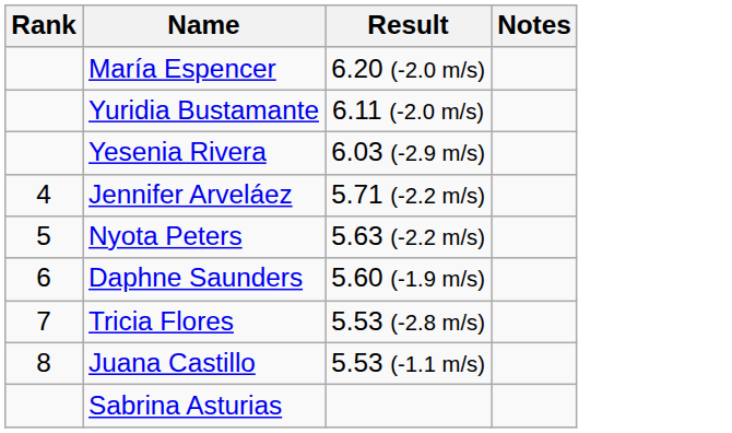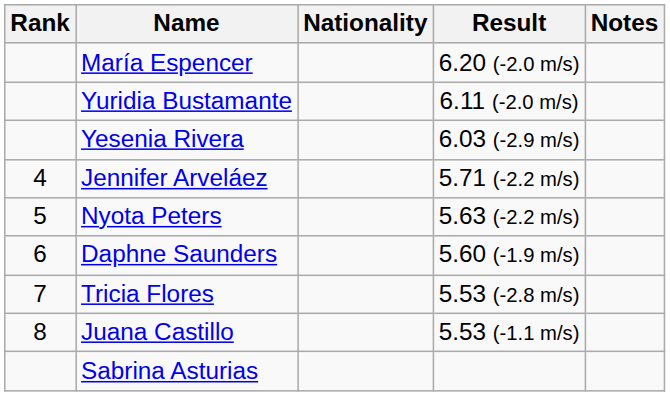 <table class="wikitable sortable" style="text-align:center">
 <tr>
 <th>Rank</th>
 <th>Name</th>
+<th>Nationality</th>
 <th>Result</th>
 <th>Notes</th>
 </tr>
 <tr>
 <td></td>
 <td align=left><a href='#'>María Espencer</a></td>
+<td align=left></td>
 <td>6.20 <small>(-2.0 m/s)</small></td>
 <td></td>
 </tr>
 <tr>
 <td></td>
 <td align=left><a href='#'>Yuridia Bustamante</a></td>
+<td align=left></td>
 <td>6.11 <small>(-2.0 m/s)</small></td>
 <td></td>
 </tr>
 <tr>
 <td></td>
 <td align=left><a href='#'>Yesenia Rivera</a></td>
+<td align=left></td>
 <td>6.03 <small>(-2.9 m/s)</small></td>
 <td></td>
 </tr>
 <tr>
 <td>4</td>
 <td align=left><a href='#'>Jennifer Arveláez</a></td>
+<td align=left></td>
 <td>5.71 <small>(-2.2 m/s)</small></td>
 <td></td>
 </tr>
 <tr>
 <td>5</td>
 <td align=left><a href='#'>Nyota Peters</a></td>
+<td align=left></td>
 <td>5.63 <small>(-2.2 m/s)</small></td>
 <td></td>
 </tr>
 <tr>
 <td>6</td>
 <td align=left><a href='#'>Daphne Saunders</a></td>
+<td align=left></td>
 <td>5.60 <small>(-1.9 m/s)</small></td>
 <td></td>
 </tr>
 <tr>
 <td>7</td>
 <td align=left><a href='#'>Tricia Flores</a></td>
+<td align=left></td>
 <td>5.53 <small>(-2.8 m/s)</small></td>
 <td></td>
 </tr>
 <tr>
 <td>8</td>
 <td align=left><a href='#'>Juana Castillo</a></td>
+<td align=left></td>
 <td>5.53 <small>(-1.1 m/s)</small></td>
 <td></td>
 </tr>
 <tr>
 <td></td>
 <td align=left><a href='#'>Sabrina Asturias</a></td>
+<td align=left></td>
 <td></td>
 <td></td>
 </tr>
 </table>
